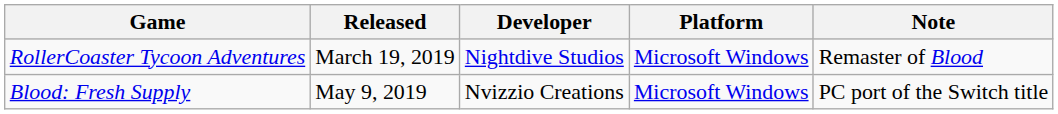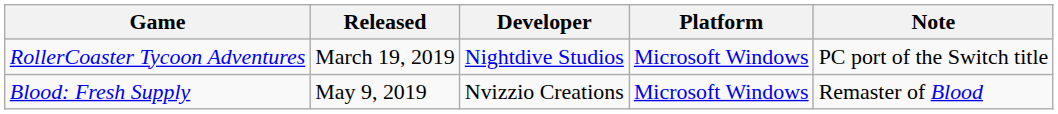 <table class="wikitable sortable">
 <tr>
 <th>Game</th>
 <th>Released</th>
 <th>Developer</th>
 <th>Platform</th>
 <th>Note</th>
 </tr>
 <tr>
 <td><em><a href='#'>RollerCoaster Tycoon Adventures</a></em></td>
 <td>March 19, 2019</td>
 <td><a href='#'>Nightdive Studios</a></td>
 <td><a href='#'>Microsoft Windows</a></td>
-<td>Remaster of <em><a href='#'>Blood</a></em></td>
+<td>PC port of the Switch title</td>
 </tr>
 <tr>
 <td><em><a href='#'>Blood: Fresh Supply</a></em></td>
 <td>May 9, 2019</td>
 <td>Nvizzio Creations</td>
 <td><a href='#'>Microsoft Windows</a></td>
-<td>PC port of the Switch title</td>
+<td>Remaster of <em><a href='#'>Blood</a></em></td>
 </tr>
 </table>
